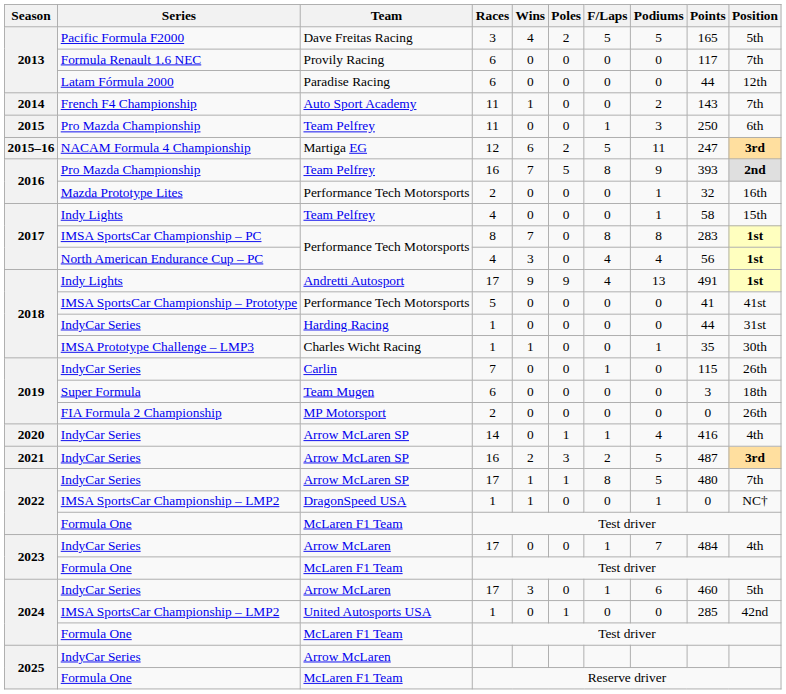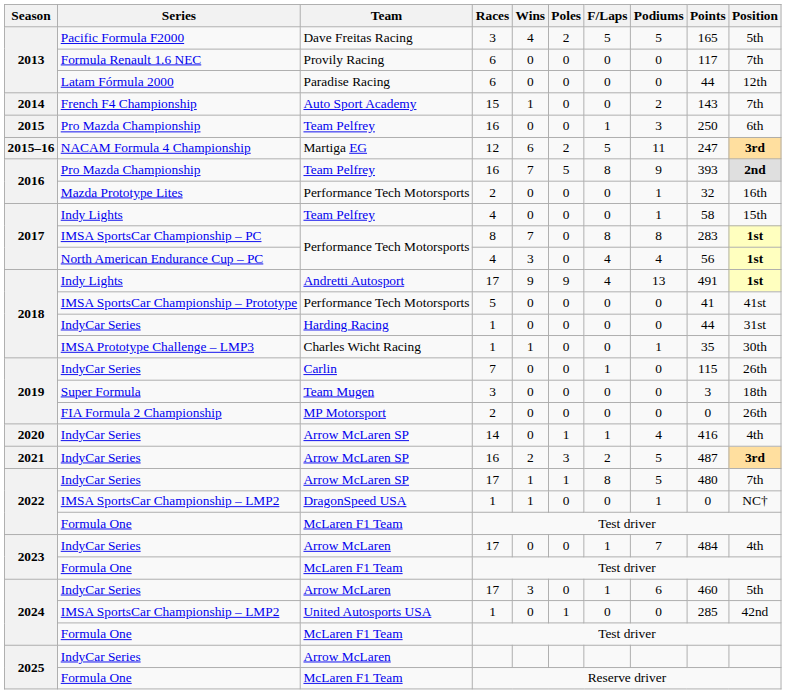 <table class="wikitable" style="font-size: 90%; text-align:center">
 <tr>
 <th>Season</th>
 <th>Series</th>
 <th>Team</th>
 <th>Races</th>
 <th>Wins</th>
 <th>Poles</th>
 <th>F/Laps</th>
 <th>Podiums</th>
 <th>Points</th>
 <th>Position</th>
 </tr>
 <tr>
 <th rowspan=3>2013</th>
 <td align=left><a href='#'>Pacific Formula F2000</a></td>
 <td align=left>Dave Freitas Racing</td>
 <td>3</td>
 <td>4</td>
 <td>2</td>
 <td>5</td>
 <td>5</td>
 <td>165</td>
 <td>5th</td>
 </tr>
 <tr>
 <td align=left><a href='#'>Formula Renault 1.6 NEC</a></td>
 <td align=left>Provily Racing</td>
 <td>6</td>
 <td>0</td>
 <td>0</td>
 <td>0</td>
 <td>0</td>
 <td>117</td>
 <td>7th</td>
 </tr>
 <tr>
 <td align=left><a href='#'>Latam Fórmula 2000</a></td>
 <td align=left>Paradise Racing</td>
 <td>6</td>
 <td>0</td>
 <td>0</td>
 <td>0</td>
 <td>0</td>
 <td>44</td>
 <td>12th</td>
 </tr>
 <tr>
 <th>2014</th>
 <td align=left><a href='#'>French F4 Championship</a></td>
 <td align=left><a href='#'>Auto Sport Academy</a></td>
-<td>11</td>
+<td>15</td>
 <td>1</td>
 <td>0</td>
 <td>0</td>
 <td>2</td>
 <td>143</td>
 <td>7th</td>
 </tr>
 <tr>
 <th>2015</th>
 <td align=left><a href='#'>Pro Mazda Championship</a></td>
 <td align=left><a href='#'>Team Pelfrey</a></td>
-<td>11</td>
+<td>16</td>
 <td>0</td>
 <td>0</td>
 <td>1</td>
 <td>3</td>
 <td>250</td>
 <td>6th</td>
 </tr>
 <tr>
 <th>2015–16</th>
 <td align=left><a href='#'>NACAM Formula 4 Championship</a></td>
 <td align=left>Martiga <a href='#'>EG</a></td>
 <td>12</td>
 <td>6</td>
 <td>2</td>
 <td>5</td>
 <td>11</td>
 <td>247</td>
 <td style="background:#FFDF9F;"><strong>3rd</strong></td>
 </tr>
 <tr>
 <th rowspan=2>2016</th>
 <td align=left><a href='#'>Pro Mazda Championship</a></td>
 <td align=left><a href='#'>Team Pelfrey</a></td>
 <td>16</td>
 <td>7</td>
 <td>5</td>
 <td>8</td>
 <td>9</td>
 <td>393</td>
 <td style="background:#DFDFDF;"><strong>2nd</strong></td>
 </tr>
 <tr>
 <td align=left><a href='#'>Mazda Prototype Lites</a></td>
 <td align=left>Performance Tech Motorsports</td>
 <td>2</td>
 <td>0</td>
 <td>0</td>
 <td>0</td>
 <td>1</td>
 <td>32</td>
 <td>16th</td>
 </tr>
 <tr>
 <th rowspan=3>2017</th>
 <td align=left><a href='#'>Indy Lights</a></td>
 <td align=left><a href='#'>Team Pelfrey</a></td>
 <td>4</td>
 <td>0</td>
 <td>0</td>
 <td>0</td>
 <td>1</td>
 <td>58</td>
 <td>15th</td>
 </tr>
 <tr>
 <td align=left><a href='#'>IMSA SportsCar Championship – PC</a></td>
 <td align=left rowspan=2>Performance Tech Motorsports</td>
 <td>8</td>
 <td>7</td>
 <td>0</td>
 <td>8</td>
 <td>8</td>
 <td>283</td>
 <td style="background:#FFFFBF;"><strong>1st</strong></td>
 </tr>
 <tr>
 <td align=left><a href='#'>North American Endurance Cup – PC</a></td>
 <td>4</td>
 <td>3</td>
 <td>0</td>
 <td>4</td>
 <td>4</td>
 <td>56</td>
 <td style="background:#FFFFBF;"><strong>1st</strong></td>
 </tr>
 <tr>
 <th rowspan="4">2018</th>
 <td align=left><a href='#'>Indy Lights</a></td>
 <td align=left><a href='#'>Andretti Autosport</a></td>
 <td>17</td>
 <td>9</td>
 <td>9</td>
 <td>4</td>
 <td>13</td>
 <td>491</td>
 <td style="background:#FFFFBF;"><strong>1st</strong></td>
 </tr>
 <tr>
 <td align=left><a href='#'>IMSA SportsCar Championship – Prototype</a></td>
 <td align=left>Performance Tech Motorsports</td>
 <td>5</td>
 <td>0</td>
 <td>0</td>
 <td>0</td>
 <td>0</td>
 <td>41</td>
 <td>41st</td>
 </tr>
 <tr>
 <td align=left><a href='#'>IndyCar Series</a></td>
 <td align=left><a href='#'>Harding Racing</a></td>
 <td>1</td>
 <td>0</td>
 <td>0</td>
 <td>0</td>
 <td>0</td>
 <td>44</td>
 <td>31st</td>
 </tr>
 <tr>
 <td align=left><a href='#'>IMSA Prototype Challenge – LMP3</a></td>
 <td align=left>Charles Wicht Racing</td>
 <td>1</td>
 <td>1</td>
 <td>0</td>
 <td>0</td>
 <td>1</td>
 <td>35</td>
 <td>30th</td>
 </tr>
 <tr>
 <th rowspan=3>2019</th>
 <td align=left><a href='#'>IndyCar Series</a></td>
 <td align=left><a href='#'>Carlin</a></td>
 <td>7</td>
 <td>0</td>
 <td>0</td>
 <td>1</td>
 <td>0</td>
 <td>115</td>
 <td>26th</td>
 </tr>
 <tr>
 <td align=left><a href='#'>Super Formula</a></td>
 <td align=left><a href='#'>Team Mugen</a></td>
-<td>6</td>
+<td>3</td>
 <td>0</td>
 <td>0</td>
 <td>0</td>
 <td>0</td>
 <td>3</td>
 <td>18th</td>
 </tr>
 <tr>
 <td align=left><a href='#'>FIA Formula 2 Championship</a></td>
 <td align=left><a href='#'>MP Motorsport</a></td>
 <td>2</td>
 <td>0</td>
 <td>0</td>
 <td>0</td>
 <td>0</td>
 <td>0</td>
 <td>26th</td>
 </tr>
 <tr>
 <th>2020</th>
 <td align=left><a href='#'>IndyCar Series</a></td>
 <td align=left><a href='#'>Arrow McLaren SP</a></td>
 <td>14</td>
 <td>0</td>
 <td>1</td>
 <td>1</td>
 <td>4</td>
 <td>416</td>
 <td>4th</td>
 </tr>
 <tr>
 <th>2021</th>
 <td align=left><a href='#'>IndyCar Series</a></td>
 <td align=left><a href='#'>Arrow McLaren SP</a></td>
 <td>16</td>
 <td>2</td>
 <td>3</td>
 <td>2</td>
 <td>5</td>
 <td>487</td>
 <td style="background:#FFDF9F;"><strong>3rd</strong></td>
 </tr>
 <tr>
 <th rowspan="3">2022</th>
 <td align=left><a href='#'>IndyCar Series</a></td>
 <td align=left><a href='#'>Arrow McLaren SP</a></td>
 <td>17</td>
 <td>1</td>
 <td>1</td>
 <td>8</td>
 <td>5</td>
 <td>480</td>
 <td>7th</td>
 </tr>
 <tr>
 <td align=left><a href='#'>IMSA SportsCar Championship – LMP2</a></td>
 <td align=left><a href='#'>DragonSpeed USA</a></td>
 <td>1</td>
 <td>1</td>
 <td>0</td>
 <td>0</td>
 <td>1</td>
 <td>0</td>
 <td>NC†</td>
 </tr>
 <tr>
 <td align="left"><a href='#'>Formula One</a></td>
 <td align="left"><a href='#'>McLaren F1 Team</a></td>
 <td colspan="7">Test driver</td>
 </tr>
 <tr>
 <th rowspan="2">2023</th>
 <td align=left><a href='#'>IndyCar Series</a></td>
 <td align=left><a href='#'>Arrow McLaren</a></td>
 <td>17</td>
 <td>0</td>
 <td>0</td>
 <td>1</td>
 <td>7</td>
 <td>484</td>
 <td>4th</td>
 </tr>
 <tr>
 <td align="left"><a href='#'>Formula One</a></td>
 <td align="left"><a href='#'>McLaren F1 Team</a></td>
 <td colspan="7">Test driver</td>
 </tr>
 <tr>
 <th rowspan=3>2024</th>
 <td align=left><a href='#'>IndyCar Series</a></td>
 <td align=left><a href='#'>Arrow McLaren</a></td>
 <td>17</td>
 <td>3</td>
 <td>0</td>
 <td>1</td>
 <td>6</td>
 <td>460</td>
 <td>5th</td>
 </tr>
 <tr>
 <td align=left><a href='#'>IMSA SportsCar Championship – LMP2</a></td>
 <td align=left><a href='#'>United Autosports USA</a></td>
 <td>1</td>
 <td>0</td>
 <td>1</td>
 <td>0</td>
 <td>0</td>
 <td>285</td>
 <td>42nd</td>
 </tr>
 <tr>
 <td align="left"><a href='#'>Formula One</a></td>
 <td align="left"><a href='#'>McLaren F1 Team</a></td>
 <td colspan="7">Test driver</td>
 </tr>
 <tr>
 <th rowspan="2">2025</th>
 <td align=left><a href='#'>IndyCar Series</a></td>
 <td align=left><a href='#'>Arrow McLaren</a></td>
 <td></td>
 <td></td>
 <td></td>
 <td></td>
 <td></td>
 <td></td>
 <td></td>
 </tr>
 <tr>
 <td align="left"><a href='#'>Formula One</a></td>
 <td align="left"><a href='#'>McLaren F1 Team</a></td>
 <td colspan="7">Reserve driver</td>
 </tr>
 </table>
